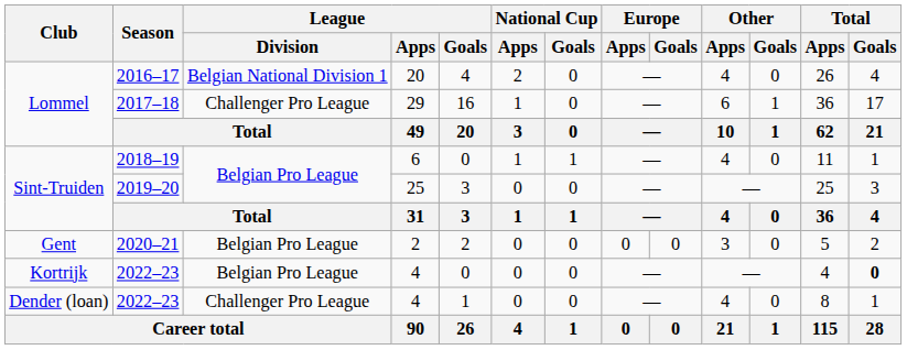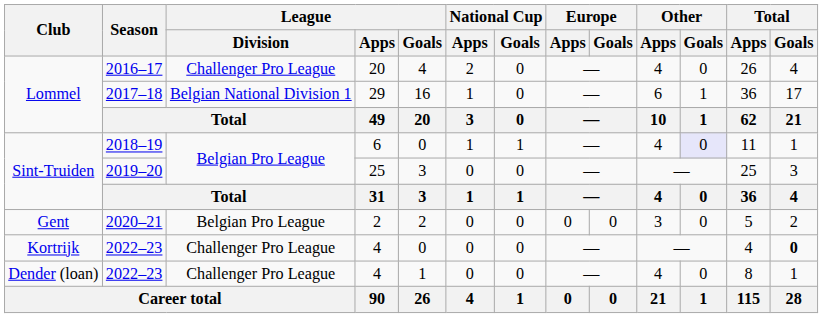 <table class="wikitable" style="text-align:center">
 <tr>
 <th rowspan="2">Club</th>
 <th rowspan="2">Season</th>
 <th colspan="3">League</th>
 <th colspan="2">National Cup</th>
 <th colspan="2">Europe</th>
 <th colspan="2">Other</th>
 <th colspan="2">Total</th>
 </tr>
 <tr>
 <th>Division</th>
 <th>Apps</th>
 <th>Goals</th>
 <th>Apps</th>
 <th>Goals</th>
 <th>Apps</th>
 <th>Goals</th>
 <th>Apps</th>
 <th>Goals</th>
 <th>Apps</th>
 <th>Goals</th>
 </tr>
 <tr>
 <td rowspan="3"><a href='#'>Lommel</a></td>
 <td><a href='#'>2016–17</a></td>
-<td><a href='#'>Belgian National Division 1</a></td>
+<td><a href='#'>Challenger Pro League</a></td>
 <td>20</td>
 <td>4</td>
 <td>2</td>
 <td>0</td>
 <td colspan="2">—</td>
 <td>4</td>
 <td>0</td>
 <td>26</td>
 <td>4</td>
 </tr>
 <tr>
 <td><a href='#'>2017–18</a></td>
-<td>Challenger Pro League</td>
+<td><a href='#'>Belgian National Division 1</a></td>
 <td>29</td>
 <td>16</td>
 <td>1</td>
 <td>0</td>
 <td colspan="2">—</td>
 <td>6</td>
 <td>1</td>
 <td>36</td>
 <td>17</td>
 </tr>
 <tr>
 <th colspan="2">Total</th>
 <th>49</th>
 <th>20</th>
 <th>3</th>
 <th>0</th>
 <th colspan="2">—</th>
 <th>10</th>
 <th>1</th>
 <th>62</th>
 <th>21</th>
 </tr>
 <tr>
 <td rowspan="3"><a href='#'>Sint-Truiden</a></td>
 <td><a href='#'>2018–19</a></td>
 <td rowspan="2"><a href='#'>Belgian Pro League</a></td>
 <td>6</td>
 <td>0</td>
 <td>1</td>
 <td>1</td>
 <td colspan="2">—</td>
 <td>4</td>
-<td>0</td>
+<td style="background: lavender;">0</td>
 <td>11</td>
 <td>1</td>
 </tr>
 <tr>
 <td><a href='#'>2019–20</a></td>
 <td>25</td>
 <td>3</td>
 <td>0</td>
 <td>0</td>
 <td colspan="2">—</td>
 <td colspan="2">—</td>
 <td>25</td>
 <td>3</td>
 </tr>
 <tr>
 <th colspan="2">Total</th>
 <th>31</th>
 <th>3</th>
 <th>1</th>
 <th>1</th>
 <th colspan="2">—</th>
 <th>4</th>
 <th>0</th>
 <th>36</th>
 <th>4</th>
 </tr>
 <tr>
 <td><a href='#'>Gent</a></td>
 <td><a href='#'>2020–21</a></td>
 <td>Belgian Pro League</td>
 <td>2</td>
 <td>2</td>
 <td>0</td>
 <td>0</td>
 <td>0</td>
 <td>0</td>
 <td>3</td>
 <td>0</td>
 <td>5</td>
 <td>2</td>
 </tr>
 <tr>
 <td><a href='#'>Kortrijk</a></td>
 <td><a href='#'>2022–23</a></td>
-<td>Belgian Pro League</td>
+<td>Challenger Pro League</td>
 <td>4</td>
 <td>0</td>
 <td>0</td>
 <td>0</td>
 <td colspan="2">—</td>
 <td colspan="2">—</td>
 <td>4</td>
 <td><strong>0</strong></td>
 </tr>
 <tr>
 <td><a href='#'>Dender</a> (loan)</td>
 <td><a href='#'>2022–23</a></td>
 <td>Challenger Pro League</td>
 <td>4</td>
 <td>1</td>
 <td>0</td>
 <td>0</td>
 <td colspan="2">—</td>
 <td>4</td>
 <td>0</td>
 <td>8</td>
 <td>1</td>
 </tr>
 <tr>
 <th colspan="3">Career total</th>
 <th>90</th>
 <th>26</th>
 <th>4</th>
 <th>1</th>
 <th>0</th>
 <th>0</th>
 <th>21</th>
 <th>1</th>
 <th>115</th>
 <th>28</th>
 </tr>
 </table>
